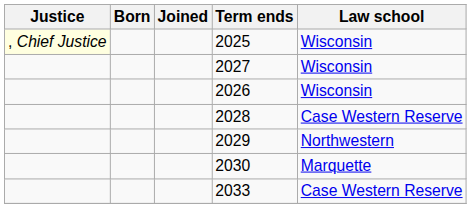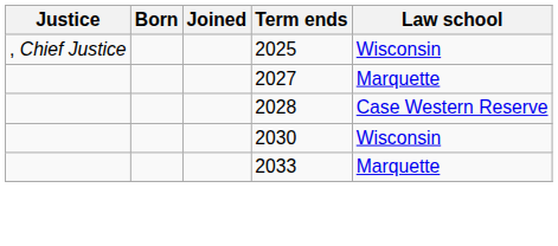 <table class="wikitable sortable">
 <tr>
 <th>Justice</th>
 <th>Born</th>
 <th>Joined</th>
 <th>Term ends</th>
 <th>Law school</th>
 </tr>
 <tr>
-<td style="background: lightyellow;">, <em>Chief Justice</em></td>
+<td>, <em>Chief Justice</em></td>
 <td></td>
 <td></td>
 <td>2025</td>
 <td><a href='#'>Wisconsin</a></td>
 </tr>
 <tr>
 <td></td>
 <td></td>
 <td></td>
 <td>2027</td>
-<td><a href='#'>Wisconsin</a></td>
-</tr>
-<tr>
-<td></td>
-<td></td>
-<td></td>
-<td>2026</td>
-<td><a href='#'>Wisconsin</a></td>
+<td><a href='#'>Marquette</a></td>
 </tr>
 <tr>
 <td></td>
 <td></td>
 <td></td>
 <td>2028</td>
 <td><a href='#'>Case Western Reserve</a></td>
 </tr>
 <tr>
 <td></td>
 <td></td>
 <td></td>
-<td>2029</td>
-<td><a href='#'>Northwestern</a></td>
-</tr>
-<tr>
-<td></td>
-<td></td>
-<td></td>
 <td>2030</td>
-<td><a href='#'>Marquette</a></td>
+<td><a href='#'>Wisconsin</a></td>
 </tr>
 <tr>
 <td></td>
 <td></td>
 <td></td>
 <td>2033</td>
-<td><a href='#'>Case Western Reserve</a></td>
+<td><a href='#'>Marquette</a></td>
 </tr>
 <tr>
 </tr>
 </table>
